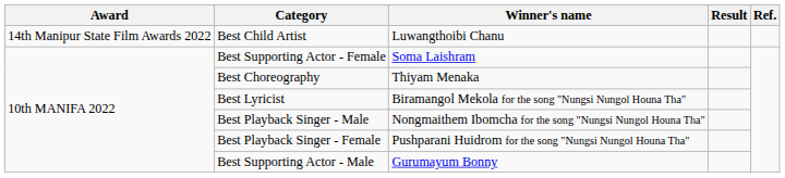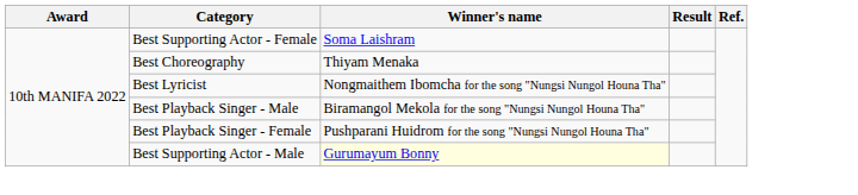 <table class="wikitable sortable">
 <tr>
 <th>Award</th>
 <th>Category</th>
 <th>Winner's name</th>
 <th>Result</th>
 <th>Ref.</th>
-</tr>
-<tr>
-<td>14th Manipur State Film Awards 2022</td>
-<td>Best Child Artist</td>
-<td>Luwangthoibi Chanu</td>
-<td></td>
-<td></td>
 </tr>
 <tr>
 <td rowspan="6">10th MANIFA 2022</td>
 <td>Best Supporting Actor - Female</td>
 <td><a href='#'>Soma Laishram</a></td>
 <td></td>
 <td rowspan="6"></td>
 </tr>
 <tr>
 <td>Best Choreography</td>
 <td>Thiyam Menaka</td>
 <td></td>
 </tr>
 <tr>
 <td>Best Lyricist</td>
-<td>Biramangol Mekola <small>for the song "Nungsi Nungol Houna Tha"</small></td>
+<td>Nongmaithem Ibomcha <small>for the song "Nungsi Nungol Houna Tha"</small></td>
 <td></td>
 </tr>
 <tr>
 <td>Best Playback Singer - Male</td>
-<td>Nongmaithem Ibomcha <small>for the song "Nungsi Nungol Houna Tha"</small></td>
+<td>Biramangol Mekola <small>for the song "Nungsi Nungol Houna Tha"</small></td>
 <td></td>
 </tr>
 <tr>
 <td>Best Playback Singer - Female</td>
 <td>Pushparani Huidrom <small>for the song "Nungsi Nungol Houna Tha"</small></td>
 <td></td>
 </tr>
 <tr>
 <td>Best Supporting Actor - Male</td>
-<td><a href='#'>Gurumayum Bonny</a></td>
+<td style="background: lightyellow;"><a href='#'>Gurumayum Bonny</a></td>
 <td></td>
 </tr>
 </table>
